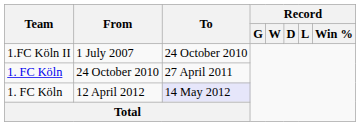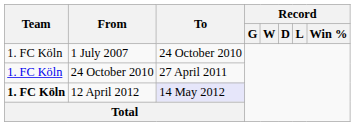 <table class="wikitable" style="text-align: center">
 <tr>
 <th rowspan="2">Team</th>
 <th rowspan="2">From</th>
 <th rowspan="2">To</th>
 <th colspan="6">Record</th>
 </tr>
 <tr>
 <th>G</th>
 <th>W</th>
 <th>D</th>
 <th>L</th>
 <th>Win %</th>
 </tr>
 <tr>
-<td align=left>1.FC Köln II</td>
+<td align=left>1. FC Köln</td>
 <td align=left>1 July 2007</td>
 <td align=left>24 October 2010<br></td>
 </tr>
 <tr>
 <td align=left><a href='#'>1. FC Köln</a></td>
 <td align=left>24 October 2010</td>
 <td align=left>27 April 2011<br></td>
 </tr>
 <tr>
-<td align=left>1. FC Köln</td>
+<td align=left><strong>1. FC Köln</strong></td>
 <td align=left>12 April 2012</td>
 <td align=left style="background: lavender;">14 May 2012<br></td>
 </tr>
 <tr>
 <th colspan="3">Total<br></th>
 </tr>
 </table>
